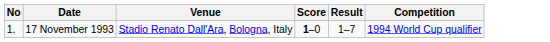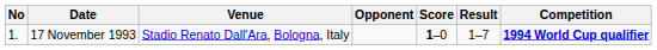 <table class="wikitable" style="font-size:100%;">
 <tr>
 <th>No</th>
 <th>Date</th>
 <th>Venue</th>
+<th>Opponent</th>
 <th>Score</th>
 <th>Result</th>
 <th>Competition</th>
 </tr>
 <tr>
 <td>1.</td>
 <td>17 November 1993</td>
 <td><a href='#'>Stadio Renato Dall'Ara</a>, <a href='#'>Bologna</a>, Italy</td>
+<td></td>
 <td align=center><strong>1</strong>–0</td>
 <td align=center>1–7</td>
-<td><a href='#'>1994 World Cup qualifier</a></td>
+<td><strong><a href='#'>1994 World Cup qualifier</a></strong></td>
 </tr>
 </table>
